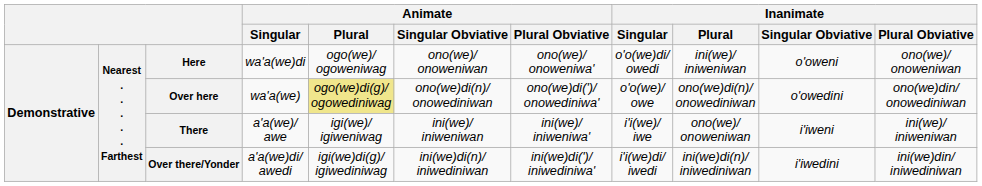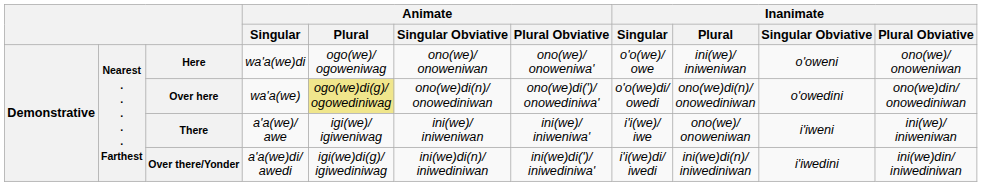 <table class="wikitable">
 <tr>
 <th rowspan=2 colspan=3></th>
 <th colspan=4 align="center">Animate</th>
 <th colspan=4 align="center">Inanimate</th>
 </tr>
 <tr>
 <th align="center">Singular</th>
 <th align="center">Plural</th>
 <th align="center">Singular Obviative</th>
 <th align="center">Plural Obviative</th>
 <th align="center">Singular</th>
 <th align="center">Plural</th>
 <th align="center">Singular Obviative</th>
 <th align="center">Plural Obviative</th>
 </tr>
 <tr>
 <th rowspan=4 align="center">Demonstrative</th>
 <th rowspan=4 align="center"><small>Nearest <br>.<br>.<br>.<br>.<br>.<br> Farthest</small></th>
 <th><small>Here</small></th>
 <td align="center"><em>wa'a(we)di</em></td>
 <td align="center"><em>ogo(we)/<br>ogoweniwag</em></td>
 <td align="center"><em>ono(we)/<br>onoweniwan</em></td>
 <td align="center"><em>ono(we)/<br>onoweniwa' </em></td>
-<td align="center"><em>o'o(we)di/<br>owedi</em></td>
+<td align="center"><em>o'o(we)/<br>owe</em></td>
 <td align="center"><em>ini(we)/<br>iniweniwan</em></td>
 <td align="center"><em>o'oweni</em></td>
 <td align="center"><em>ono(we)/<br>onoweniwan</em></td>
 </tr>
 <tr>
 <th><small>Over here</small></th>
 <td align="center"><em>wa'a(we)</em></td>
 <td align="center" style="background: khaki;"><em>ogo(we)di(g)/<br>ogowediniwag</em></td>
 <td align="center"><em>ono(we)di(n)/<br>onowediniwan</em></td>
 <td align="center"><em>ono(we)di(')/<br>onowediniwa' </em></td>
-<td align="center"><em>o'o(we)/<br>owe</em></td>
+<td align="center"><em>o'o(we)di/<br>owedi</em></td>
 <td align="center"><em>ono(we)di(n)/<br>onowediniwan</em></td>
 <td align="center"><em>o'owedini</em></td>
 <td align="center"><em>ono(we)din/<br>onowediniwan</em></td>
 </tr>
 <tr>
 <th><small>There</small></th>
 <td align="center"><em>a'a(we)/<br>awe</em></td>
 <td align="center"><em>igi(we)/<br>igiweniwag</em></td>
 <td align="center"><em>ini(we)/<br>iniweniwan</em></td>
 <td align="center"><em>ini(we)/<br>iniweniwa' </em></td>
 <td align="center"><em>i'i(we)/<br>iwe</em></td>
 <td align="center"><em>ono(we)/<br>onoweniwan</em></td>
 <td align="center"><em>i'iweni</em></td>
 <td align="center"><em>ini(we)/<br>iniweniwan</em></td>
 </tr>
 <tr>
 <th><small>Over there/Yonder</small></th>
 <td align="center"><em>a'a(we)di/<br>awedi</em></td>
 <td align="center"><em>igi(we)di(g)/<br>igiwediniwag</em></td>
 <td align="center"><em>ini(we)di(n)/<br>iniwediniwan</em></td>
 <td align="center"><em>ini(we)di(')/<br>iniwediniwa' </em></td>
 <td align="center"><em>i'i(we)di/<br>iwedi</em></td>
 <td align="center"><em>ini(we)di(n)/<br>iniwediniwan</em></td>
 <td align="center"><em>i'iwedini</em></td>
 <td align="center"><em>ini(we)din/<br>iniwediniwan</em></td>
 </tr>
 </table>
